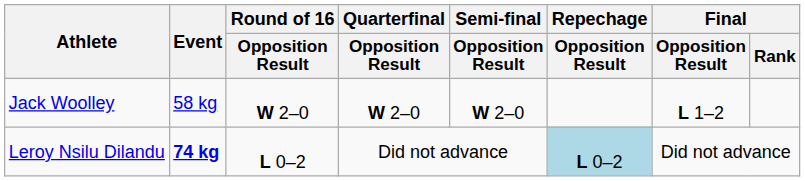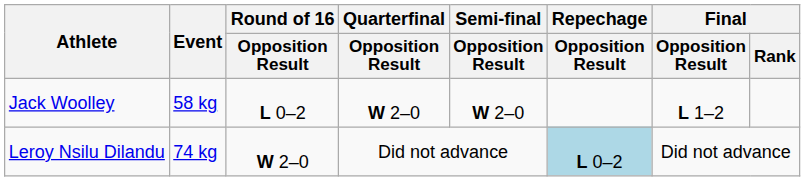 <table class="wikitable" style="font-size:90%;text-align:center">
 <tr>
 <th rowspan="2">Athlete</th>
 <th rowspan="2">Event</th>
 <th>Round of 16</th>
 <th>Quarterfinal</th>
 <th>Semi-final</th>
 <th>Repechage</th>
 <th colspan="2">Final</th>
 </tr>
 <tr style="font-size:95%">
 <th>Opposition<br>Result</th>
 <th>Opposition<br>Result</th>
 <th>Opposition<br>Result</th>
 <th>Opposition<br>Result</th>
 <th>Opposition<br>Result</th>
 <th>Rank</th>
 </tr>
 <tr>
 <td align="left"><a href='#'>Jack Woolley</a></td>
 <td align="left"><a href='#'>58 kg</a></td>
-<td><br><strong>W</strong> 2–0</td>
+<td><br><strong>L</strong> 0–2</td>
 <td><br><strong>W</strong> 2–0</td>
 <td><br><strong>W</strong> 2–0</td>
 <td></td>
 <td><br><strong>L</strong> 1–2</td>
 <td></td>
 </tr>
 <tr>
 <td align="left"><a href='#'>Leroy Nsilu Dilandu</a></td>
-<td align="left"><strong><a href='#'>74 kg</a></strong></td>
-<td><br><strong>L</strong> 0–2</td>
+<td align="left"><a href='#'>74 kg</a></td>
+<td><br><strong>W</strong> 2–0</td>
 <td colspan=2>Did not advance</td>
 <td style="background: lightblue;"><br><strong>L</strong> 0–2</td>
 <td colspan=2>Did not advance</td>
 </tr>
 </table>
